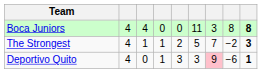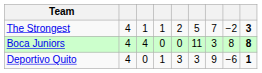 <table class="wikitable" style="text-align: center;">
 <tr>
 <th width=175>Team</th>
 <th width=20></th>
 <th width=20></th>
 <th width=20></th>
 <th width=20></th>
 <th width=20></th>
 <th width=20></th>
 <th width=20></th>
 <th width=20></th>
+</tr>
+<tr>
+<td style="text-align:left;"> <a href='#'>The Strongest</a></td>
+<td>4</td>
+<td>1</td>
+<td>1</td>
+<td>2</td>
+<td>5</td>
+<td>7</td>
+<td>−2</td>
+<td><strong>3</strong></td>
 </tr>
 <tr bgcolor=ccffcc>
 <td style="text-align:left;"> <a href='#'>Boca Juniors</a></td>
 <td>4</td>
 <td>4</td>
 <td>0</td>
 <td>0</td>
 <td>11</td>
 <td>3</td>
 <td>8</td>
 <td><strong>8</strong></td>
 </tr>
 <tr>
-<td style="text-align:left;"> <a href='#'>The Strongest</a></td>
-<td>4</td>
-<td>1</td>
-<td>1</td>
-<td>2</td>
-<td>5</td>
-<td>7</td>
-<td>−2</td>
-<td><strong>3</strong></td>
-</tr>
-<tr>
 <td style="text-align:left;"> <a href='#'>Deportivo Quito</a></td>
 <td>4</td>
 <td>0</td>
 <td>1</td>
 <td>3</td>
 <td>3</td>
-<td style="background: pink;">9</td>
+<td>9</td>
 <td>−6</td>
 <td><strong>1</strong></td>
 </tr>
 </table>
